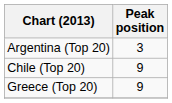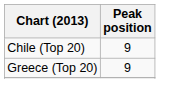 <table class="wikitable sortable">
 <tr>
 <th>Chart (2013)</th>
 <th>Peak<br>position</th>
-</tr>
-<tr>
-<td>Argentina (Top 20)</td>
-<td align="center">3</td>
 </tr>
 <tr>
 <td>Chile (Top 20)</td>
 <td align="center">9</td>
 </tr>
 <tr>
 <td>Greece (Top 20)</td>
 <td align="center">9</td>
 </tr>
 <tr>
 </tr>
 <tr>
 </tr>
 <tr>
 </tr>
 <tr>
 </tr>
 <tr>
 </tr>
 <tr>
 </tr>
 <tr>
 </tr>
 </table>
